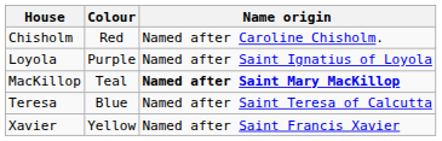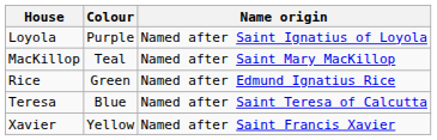 <table class="wikitable">
 <tr>
 <th>House</th>
 <th>Colour</th>
 <th>Name origin</th>
-</tr>
-<tr>
-<td>Chisholm</td>
-<td align="center">Red<br></td>
-<td>Named after <a href='#'>Caroline Chisholm</a>.</td>
 </tr>
 <tr>
 <td>Loyola</td>
 <td align="center">Purple<br></td>
 <td>Named after <a href='#'>Saint Ignatius of Loyola</a></td>
 </tr>
 <tr>
 <td>MacKillop</td>
 <td align="center">Teal<br></td>
-<td><strong>Named after <a href='#'>Saint Mary MacKillop</a></strong></td>
+<td>Named after <a href='#'>Saint Mary MacKillop</a></td>
+</tr>
+<tr>
+<td>Rice</td>
+<td align="center">Green<br></td>
+<td>Named after <a href='#'>Edmund Ignatius Rice</a></td>
 </tr>
 <tr>
 <td>Teresa</td>
 <td align="center">Blue<br></td>
 <td>Named after <a href='#'>Saint Teresa of Calcutta</a></td>
 </tr>
 <tr>
 <td>Xavier</td>
 <td align="center">Yellow<br></td>
 <td>Named after <a href='#'>Saint Francis Xavier</a></td>
 </tr>
 </table>
